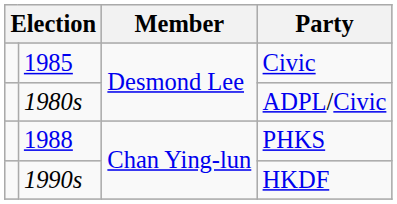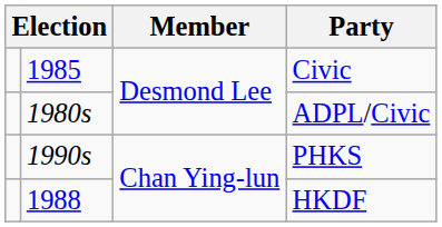 <table class="wikitable">
 <tr>
 <th colspan="2">Election</th>
 <th>Member</th>
 <th>Party</th>
 </tr>
 <tr>
 <td bgcolor=></td>
 <td><a href='#'>1985</a></td>
 <td rowspan="2"><a href='#'>Desmond Lee</a></td>
 <td><a href='#'>Civic</a></td>
 </tr>
 <tr>
 <td bgcolor=></td>
 <td><em>1980s</em></td>
 <td><a href='#'>ADPL</a>/<a href='#'>Civic</a></td>
 </tr>
 <tr>
 <td bgcolor=></td>
-<td><a href='#'>1988</a></td>
+<td><em>1990s</em></td>
 <td rowspan="2"><a href='#'>Chan Ying-lun</a></td>
 <td><a href='#'>PHKS</a></td>
 </tr>
 <tr>
 <td bgcolor=></td>
-<td><em>1990s</em></td>
+<td><a href='#'>1988</a></td>
 <td><a href='#'>HKDF</a></td>
 </tr>
 </table>
